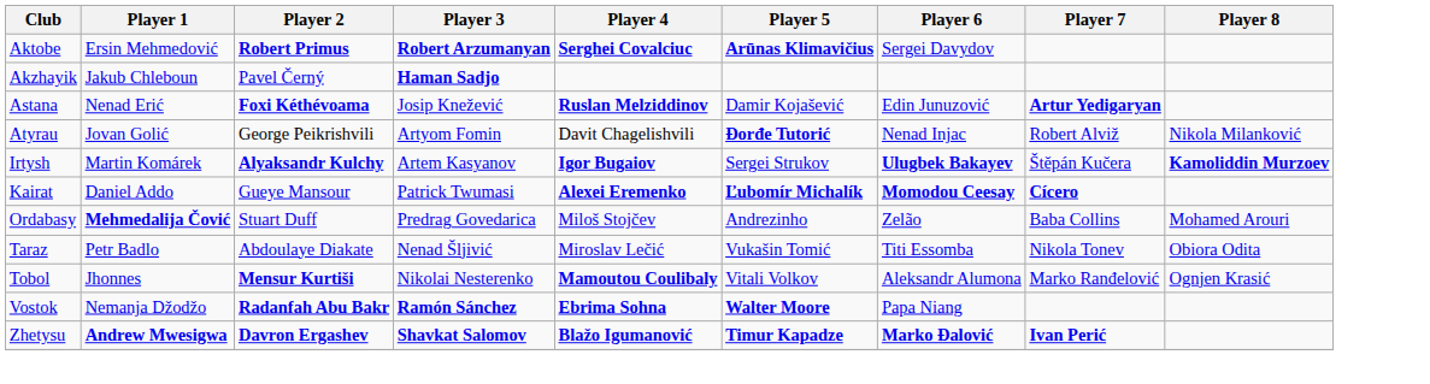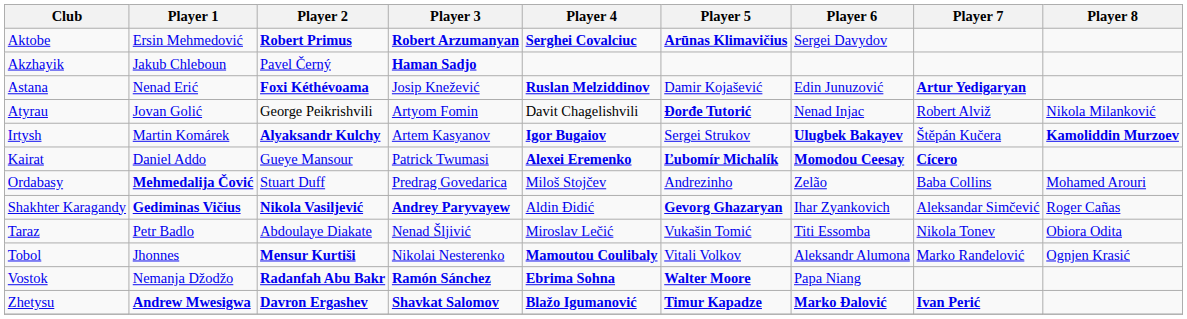 <table class="wikitable" style="font-size:95%;">
 <tr>
 <th>Club</th>
 <th>Player 1</th>
 <th>Player 2</th>
 <th>Player 3</th>
 <th>Player 4</th>
 <th>Player 5</th>
 <th>Player 6</th>
 <th>Player 7</th>
 <th>Player 8</th>
 </tr>
 <tr>
 <td><a href='#'>Aktobe</a></td>
 <td> <a href='#'>Ersin Mehmedović</a></td>
 <td> <strong><a href='#'>Robert Primus</a></strong></td>
 <td> <strong><a href='#'>Robert Arzumanyan</a></strong></td>
 <td> <strong><a href='#'>Serghei Covalciuc</a></strong></td>
 <td> <strong><a href='#'>Arūnas Klimavičius</a></strong></td>
 <td> <a href='#'>Sergei Davydov</a></td>
 <td></td>
 <td></td>
 </tr>
 <tr>
 <td><a href='#'>Akzhayik</a></td>
 <td> <a href='#'>Jakub Chleboun</a></td>
 <td> <a href='#'>Pavel Černý</a></td>
 <td> <strong><a href='#'>Haman Sadjo</a></strong></td>
 <td></td>
 <td></td>
 <td></td>
 <td></td>
 <td></td>
 </tr>
 <tr>
 <td><a href='#'>Astana</a></td>
 <td> <a href='#'>Nenad Erić</a></td>
 <td> <strong><a href='#'>Foxi Kéthévoama</a></strong></td>
 <td> <a href='#'>Josip Knežević</a></td>
 <td> <strong><a href='#'>Ruslan Melziddinov</a></strong></td>
 <td> <a href='#'>Damir Kojašević</a></td>
 <td> <a href='#'>Edin Junuzović</a></td>
 <td> <strong><a href='#'>Artur Yedigaryan</a></strong></td>
 <td></td>
 </tr>
 <tr>
 <td><a href='#'>Atyrau</a></td>
 <td> <a href='#'>Jovan Golić</a></td>
 <td> George Peikrishvili</td>
 <td> <a href='#'>Artyom Fomin</a></td>
 <td> Davit Chagelishvili</td>
 <td> <strong><a href='#'>Đorđe Tutorić</a></strong></td>
 <td> <a href='#'>Nenad Injac</a></td>
 <td> <a href='#'>Robert Alviž</a></td>
 <td> <a href='#'>Nikola Milanković</a></td>
 </tr>
 <tr>
 <td><a href='#'>Irtysh</a></td>
 <td> <a href='#'>Martin Komárek</a></td>
 <td> <strong><a href='#'>Alyaksandr Kulchy</a></strong></td>
 <td> <a href='#'>Artem Kasyanov</a></td>
 <td> <strong><a href='#'>Igor Bugaiov</a></strong></td>
 <td> <a href='#'>Sergei Strukov</a></td>
 <td> <strong><a href='#'>Ulugbek Bakayev</a></strong></td>
 <td> <a href='#'>Štěpán Kučera</a></td>
 <td> <strong><a href='#'>Kamoliddin Murzoev</a></strong></td>
 </tr>
 <tr>
 <td><a href='#'>Kairat</a></td>
 <td> <a href='#'>Daniel Addo</a></td>
 <td> <a href='#'>Gueye Mansour</a></td>
 <td> <a href='#'>Patrick Twumasi</a></td>
 <td> <strong><a href='#'>Alexei Eremenko</a></strong></td>
 <td> <strong><a href='#'>Ľubomír Michalík</a></strong></td>
 <td> <strong><a href='#'>Momodou Ceesay</a></strong></td>
 <td> <strong><a href='#'>Cícero</a></strong></td>
 <td></td>
 </tr>
 <tr>
 <td><a href='#'>Ordabasy</a></td>
 <td> <strong><a href='#'>Mehmedalija Čović</a></strong></td>
 <td> <a href='#'>Stuart Duff</a></td>
 <td> <a href='#'>Predrag Govedarica</a></td>
 <td> <a href='#'>Miloš Stojčev</a></td>
 <td> <a href='#'>Andrezinho</a></td>
 <td> <a href='#'>Zelão</a></td>
 <td> <a href='#'>Baba Collins</a></td>
 <td> <a href='#'>Mohamed Arouri</a></td>
 </tr>
 <tr>
+<td><a href='#'>Shakhter Karagandy</a></td>
+<td> <strong><a href='#'>Gediminas Vičius</a></strong></td>
+<td> <strong><a href='#'>Nikola Vasiljević</a></strong></td>
+<td> <strong><a href='#'>Andrey Paryvayew</a></strong></td>
+<td> <a href='#'>Aldin Đidić</a></td>
+<td> <strong><a href='#'>Gevorg Ghazaryan</a></strong></td>
+<td> <a href='#'>Ihar Zyankovich</a></td>
+<td> <a href='#'>Aleksandar Simčević</a></td>
+<td> <a href='#'>Roger Cañas</a></td>
+</tr>
+<tr>
 <td><a href='#'>Taraz</a></td>
 <td> <a href='#'>Petr Badlo</a></td>
 <td> <a href='#'>Abdoulaye Diakate</a></td>
 <td> <a href='#'>Nenad Šljivić</a></td>
 <td> <a href='#'>Miroslav Lečić</a></td>
 <td> <a href='#'>Vukašin Tomić</a></td>
 <td> <a href='#'>Titi Essomba</a></td>
 <td> <a href='#'>Nikola Tonev</a></td>
 <td> <a href='#'>Obiora Odita</a></td>
 </tr>
 <tr>
 <td><a href='#'>Tobol</a></td>
 <td> <a href='#'>Jhonnes</a></td>
 <td> <strong><a href='#'>Mensur Kurtiši</a></strong></td>
 <td> <a href='#'>Nikolai Nesterenko</a></td>
 <td> <strong><a href='#'>Mamoutou Coulibaly</a></strong></td>
 <td> <a href='#'>Vitali Volkov</a></td>
 <td> <a href='#'>Aleksandr Alumona</a></td>
 <td> <a href='#'>Marko Ranđelović</a></td>
 <td> <a href='#'>Ognjen Krasić</a></td>
 </tr>
 <tr>
 <td><a href='#'>Vostok</a></td>
 <td> <a href='#'>Nemanja Džodžo</a></td>
 <td> <strong><a href='#'>Radanfah Abu Bakr</a></strong></td>
 <td> <strong><a href='#'>Ramón Sánchez</a></strong></td>
 <td> <strong><a href='#'>Ebrima Sohna</a></strong></td>
 <td> <strong><a href='#'>Walter Moore</a></strong></td>
 <td> <a href='#'>Papa Niang</a></td>
 <td></td>
 <td></td>
 </tr>
 <tr>
 <td><a href='#'>Zhetysu</a></td>
 <td> <strong><a href='#'>Andrew Mwesigwa</a></strong></td>
 <td> <strong><a href='#'>Davron Ergashev</a></strong></td>
 <td> <strong><a href='#'>Shavkat Salomov</a></strong></td>
 <td> <strong><a href='#'>Blažo Igumanović</a></strong></td>
 <td> <strong><a href='#'>Timur Kapadze</a></strong></td>
 <td> <strong><a href='#'>Marko Đalović</a></strong></td>
 <td> <strong><a href='#'>Ivan Perić</a></strong></td>
 <td></td>
 </tr>
 <tr>
 </tr>
 </table>
